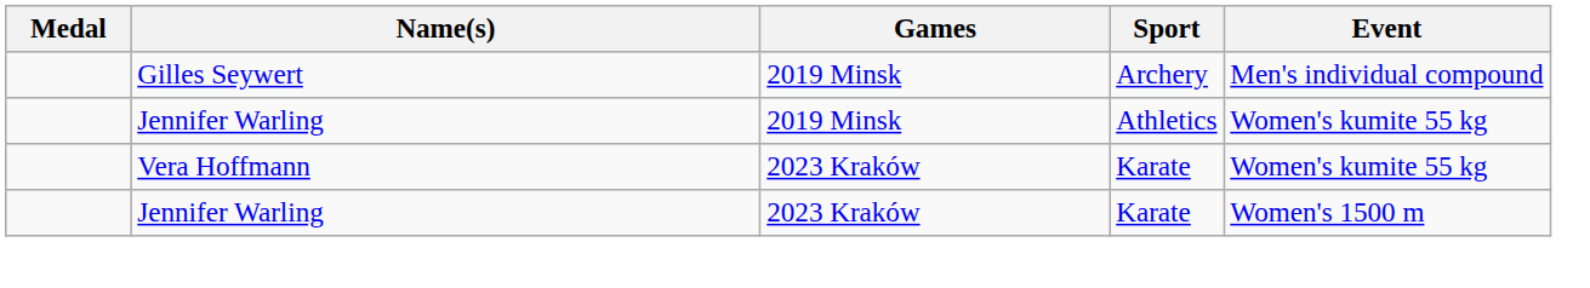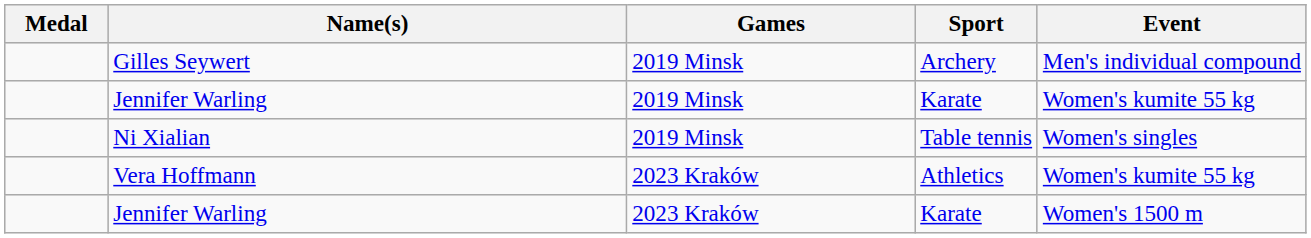 <table class="wikitable sortable" style="font-size: 95%;">
 <tr>
 <th style="width:4em">Medal</th>
 <th style="width:22em">Name(s)</th>
 <th style="width:12em">Games</th>
 <th>Sport</th>
 <th>Event</th>
 </tr>
 <tr>
 <td></td>
 <td><a href='#'>Gilles Seywert</a></td>
 <td> <a href='#'>2019 Minsk</a></td>
 <td> <a href='#'>Archery</a></td>
 <td><a href='#'>Men's individual compound</a></td>
 </tr>
 <tr>
 <td></td>
 <td><a href='#'>Jennifer Warling</a></td>
 <td> <a href='#'>2019 Minsk</a></td>
-<td> <a href='#'>Athletics</a></td>
+<td> <a href='#'>Karate</a></td>
 <td><a href='#'>Women's kumite 55 kg</a></td>
+</tr>
+<tr>
+<td></td>
+<td><a href='#'>Ni Xialian</a></td>
+<td> <a href='#'>2019 Minsk</a></td>
+<td> <a href='#'>Table tennis</a></td>
+<td><a href='#'>Women's singles</a></td>
 </tr>
 <tr>
 <td></td>
 <td><a href='#'>Vera Hoffmann</a></td>
 <td> <a href='#'>2023 Kraków</a></td>
-<td> <a href='#'>Karate</a></td>
+<td> <a href='#'>Athletics</a></td>
 <td><a href='#'>Women's kumite 55 kg</a></td>
 </tr>
 <tr>
 <td></td>
 <td><a href='#'>Jennifer Warling</a></td>
 <td> <a href='#'>2023 Kraków</a></td>
 <td> <a href='#'>Karate</a></td>
 <td><a href='#'>Women's 1500 m</a></td>
 </tr>
 </table>
